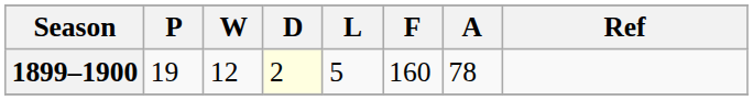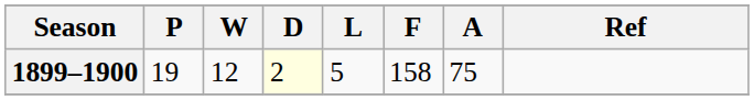 <table class="wikitable" align="”centre”" border:95%;">
 <tr bgcolor="#efefef">
 </tr>
 <tr bgcolor="#efefef">
 <th>Season</th>
 <th style="width:20pt;">P</th>
 <th style="width:20pt;">W</th>
 <th style="width:20pt;">D</th>
 <th style="width:20pt;">L</th>
 <th style="width:20pt;">F</th>
 <th style="width:20pt;">A</th>
 <th style="width:100pt;">Ref</th>
 </tr>
 <tr>
 <th>1899–1900</th>
 <td>19</td>
 <td>12</td>
 <td style="background: lightyellow;">2</td>
 <td>5</td>
-<td>160</td>
-<td>78</td>
+<td>158</td>
+<td>75</td>
 <td></td>
 </tr>
 <tr>
 </tr>
 </table>
